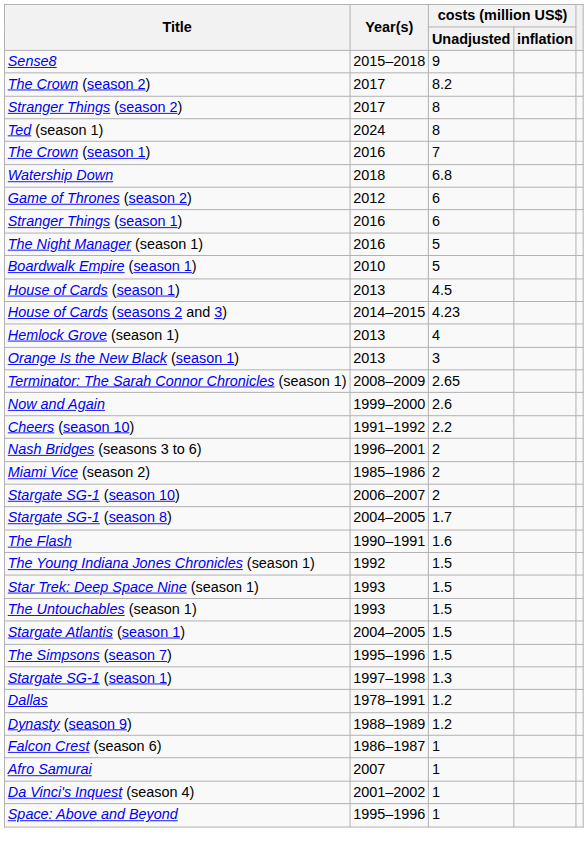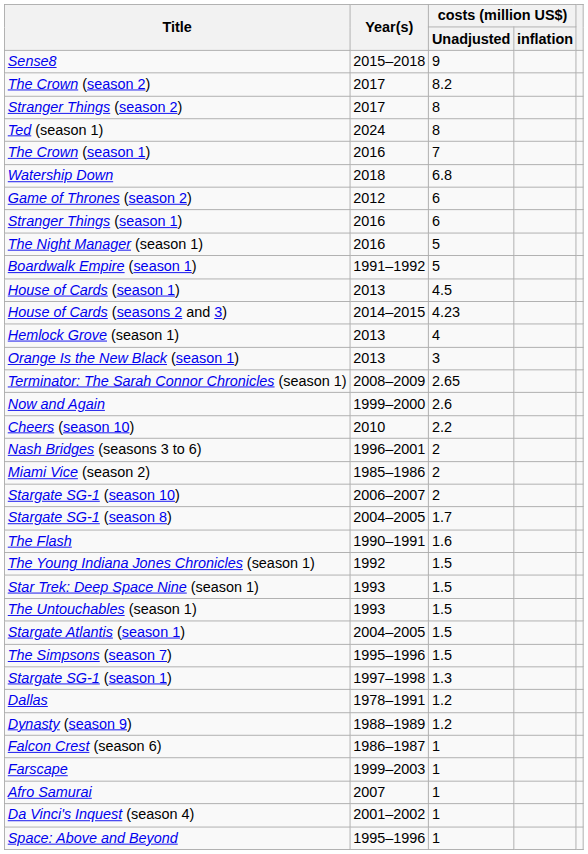 <table class="wikitable sortable">
 <tr>
 <th rowspan="2">Title</th>
 <th rowspan="2">Year(s)</th>
 <th colspan="2"> costs (million US$)</th>
 <th rowspan="2" class="unsortable"></th>
 </tr>
 <tr>
 <th>Unadjusted</th>
 <th> inflation</th>
 </tr>
 <tr>
 <td><em><a href='#'>Sense8</a></em></td>
 <td>2015–2018</td>
 <td>9</td>
 <td></td>
 <td></td>
 </tr>
 <tr>
 <td><em><a href='#'>The Crown</a></em> (<a href='#'>season 2</a>)</td>
 <td>2017</td>
 <td>8.2</td>
 <td></td>
 <td></td>
 </tr>
 <tr>
 <td><em><a href='#'>Stranger Things</a></em> (<a href='#'>season 2</a>)</td>
 <td>2017</td>
 <td>8</td>
 <td></td>
 <td></td>
 </tr>
 <tr>
 <td><em><a href='#'>Ted</a></em> (season 1)</td>
 <td>2024</td>
 <td>8</td>
 <td></td>
 <td></td>
 </tr>
 <tr>
 <td><em><a href='#'>The Crown</a></em> (<a href='#'>season 1</a>)</td>
 <td>2016</td>
 <td>7</td>
 <td></td>
 <td></td>
 </tr>
 <tr>
 <td><em><a href='#'>Watership Down</a></em></td>
 <td>2018</td>
 <td>6.8</td>
 <td></td>
 <td></td>
 </tr>
 <tr>
 <td><em><a href='#'>Game of Thrones</a></em> (<a href='#'>season 2</a>)</td>
 <td>2012</td>
 <td>6</td>
 <td></td>
 <td></td>
 </tr>
 <tr>
 <td><em><a href='#'>Stranger Things</a></em> (<a href='#'>season 1</a>)</td>
 <td>2016</td>
 <td>6</td>
 <td></td>
 <td></td>
 </tr>
 <tr>
 <td><em><a href='#'>The Night Manager</a></em> (season 1)</td>
 <td>2016</td>
 <td>5</td>
 <td></td>
 <td></td>
 </tr>
 <tr>
 <td><em><a href='#'>Boardwalk Empire</a></em> (<a href='#'>season 1</a>)</td>
-<td>2010</td>
+<td>1991–1992</td>
 <td>5</td>
 <td></td>
 <td></td>
 </tr>
 <tr>
 <td><em><a href='#'>House of Cards</a></em> (<a href='#'>season 1</a>)</td>
 <td>2013</td>
 <td>4.5</td>
 <td></td>
 <td></td>
 </tr>
 <tr>
 <td><em><a href='#'>House of Cards</a></em> (<a href='#'>seasons 2</a> and <a href='#'>3</a>)</td>
 <td>2014–2015</td>
 <td>4.23</td>
 <td></td>
 <td></td>
 </tr>
 <tr>
 <td><em><a href='#'>Hemlock Grove</a></em> (season 1)</td>
 <td>2013</td>
 <td>4</td>
 <td></td>
 <td></td>
 </tr>
 <tr>
 <td><em><a href='#'>Orange Is the New Black</a></em> (<a href='#'>season 1</a>)</td>
 <td>2013</td>
 <td>3</td>
 <td></td>
 <td></td>
 </tr>
 <tr>
 <td><em><a href='#'>Terminator: The Sarah Connor Chronicles</a></em> (season 1)</td>
 <td>2008–2009</td>
 <td>2.65</td>
 <td></td>
 <td></td>
 </tr>
 <tr>
 <td><em><a href='#'>Now and Again</a></em></td>
 <td>1999–2000</td>
 <td>2.6</td>
 <td></td>
 <td></td>
 </tr>
 <tr>
 <td><em><a href='#'>Cheers</a></em> (<a href='#'>season 10</a>)</td>
-<td>1991–1992</td>
+<td>2010</td>
 <td>2.2</td>
 <td></td>
 <td></td>
 </tr>
 <tr>
 <td><em><a href='#'>Nash Bridges</a></em> (seasons 3 to 6)</td>
 <td>1996–2001</td>
 <td>2</td>
 <td></td>
 <td></td>
 </tr>
 <tr>
 <td><em><a href='#'>Miami Vice</a></em> (season 2)</td>
 <td>1985–1986</td>
 <td>2</td>
 <td></td>
 <td></td>
 </tr>
 <tr>
 <td><em><a href='#'>Stargate SG-1</a></em> (<a href='#'>season 10</a>)</td>
 <td>2006–2007</td>
 <td>2</td>
 <td></td>
 <td></td>
 </tr>
 <tr>
 <td><em><a href='#'>Stargate SG-1</a></em> (<a href='#'>season 8</a>)</td>
 <td>2004–2005</td>
 <td>1.7</td>
 <td></td>
 <td></td>
 </tr>
 <tr>
 <td data-sort-value="Flash"><em><a href='#'>The Flash</a></em></td>
 <td>1990–1991</td>
 <td>1.6</td>
 <td></td>
 <td></td>
 </tr>
 <tr>
 <td data-sort-value="Young"><em><a href='#'>The Young Indiana Jones Chronicles</a></em> (season 1)</td>
 <td>1992</td>
 <td>1.5</td>
 <td></td>
 <td></td>
 </tr>
 <tr>
 <td><em><a href='#'>Star Trek: Deep Space Nine</a></em> (season 1)</td>
 <td>1993</td>
 <td>1.5</td>
 <td></td>
 <td></td>
 </tr>
 <tr>
 <td><em><a href='#'>The Untouchables</a></em> (season 1)</td>
 <td>1993</td>
 <td>1.5</td>
 <td></td>
 <td></td>
 </tr>
 <tr>
 <td><em><a href='#'>Stargate Atlantis</a></em> (<a href='#'>season 1</a>)</td>
 <td>2004–2005</td>
 <td>1.5</td>
 <td></td>
 <td></td>
 </tr>
 <tr>
 <td data-sort-value="Simpsons"><em><a href='#'>The Simpsons</a></em> (<a href='#'>season 7</a>)</td>
 <td>1995–1996</td>
 <td>1.5</td>
 <td></td>
 <td></td>
 </tr>
 <tr>
 <td><em><a href='#'>Stargate SG-1</a></em> (<a href='#'>season 1</a>)</td>
 <td>1997–1998</td>
 <td>1.3</td>
 <td></td>
 <td></td>
 </tr>
 <tr>
 <td><em><a href='#'>Dallas</a></em></td>
 <td>1978–1991</td>
 <td>1.2</td>
 <td></td>
 <td></td>
 </tr>
 <tr>
 <td><em><a href='#'>Dynasty</a></em> (<a href='#'>season 9</a>)</td>
 <td>1988–1989</td>
 <td>1.2</td>
 <td></td>
 <td></td>
 </tr>
 <tr>
 <td><em><a href='#'>Falcon Crest</a></em> (season 6)</td>
 <td>1986–1987</td>
 <td>1</td>
 <td></td>
 <td></td>
 </tr>
 <tr>
+<td><em><a href='#'>Farscape</a></em></td>
+<td>1999–2003</td>
+<td>1</td>
+<td></td>
+<td></td>
+</tr>
+<tr>
 <td><em><a href='#'>Afro Samurai</a></em></td>
 <td>2007</td>
 <td>1</td>
 <td></td>
 <td></td>
 </tr>
 <tr>
 <td><em><a href='#'>Da Vinci's Inquest</a></em> (season 4)</td>
 <td>2001–2002</td>
 <td>1</td>
 <td></td>
 <td></td>
 </tr>
 <tr>
 <td><em><a href='#'>Space: Above and Beyond</a></em></td>
 <td>1995–1996</td>
 <td>1</td>
 <td></td>
 <td></td>
 </tr>
 </table>
